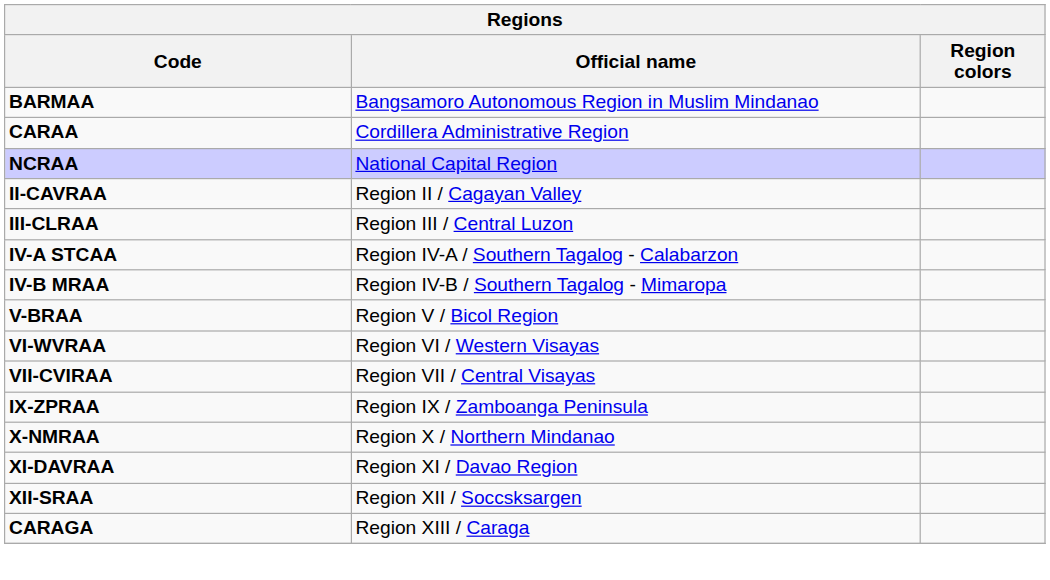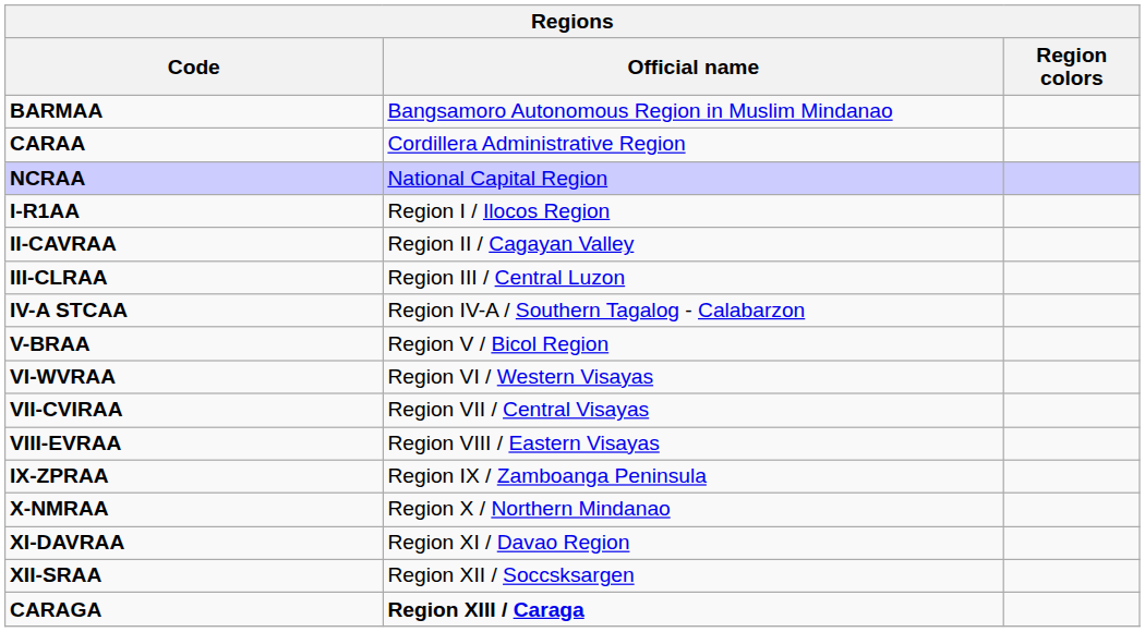 <table class="wikitable">
 <tr>
 <th colspan=3>Regions</th>
 </tr>
 <tr>
 <th style="width:300px;">Code</th>
 <th style="width:500px;">Official name</th>
 <th style="width:100px;">Region colors</th>
 </tr>
 <tr>
 <td align=left><strong>BARMAA</strong></td>
 <td align=left><a href='#'>Bangsamoro Autonomous Region in Muslim Mindanao</a></td>
 <td></td>
 </tr>
 <tr>
 <td align=left><strong>CARAA</strong></td>
 <td align=left><a href='#'>Cordillera Administrative Region</a></td>
 <td></td>
 </tr>
 <tr style="background:#ccf;">
 <td align=left><strong>NCRAA</strong></td>
 <td align=left><a href='#'>National Capital Region</a></td>
 <td></td>
 </tr>
 <tr>
+<td align=left><strong>I-R1AA</strong></td>
+<td align=left>Region I / <a href='#'>Ilocos Region</a></td>
+<td></td>
+</tr>
+<tr>
 <td align=left><strong>II-CAVRAA</strong></td>
 <td align=left>Region II / <a href='#'>Cagayan Valley</a></td>
 <td></td>
 </tr>
 <tr>
 <td align=left><strong>III-CLRAA</strong></td>
 <td align=left>Region III / <a href='#'>Central Luzon</a></td>
 <td></td>
 </tr>
 <tr>
 <td align=left><strong>IV-A STCAA</strong></td>
 <td align=left>Region IV-A / <a href='#'>Southern Tagalog</a> - <a href='#'>Calabarzon</a></td>
 <td></td>
 </tr>
 <tr>
-<td align=left><strong>IV-B MRAA</strong></td>
-<td align=left>Region IV-B / <a href='#'>Southern Tagalog</a> - <a href='#'>Mimaropa</a></td>
-<td></td>
-</tr>
-<tr>
 <td align=left><strong>V-BRAA</strong></td>
 <td align=left>Region V / <a href='#'>Bicol Region</a></td>
 <td></td>
 </tr>
 <tr>
 <td align=left><strong>VI-WVRAA</strong></td>
 <td align=left>Region VI / <a href='#'>Western Visayas</a></td>
 <td></td>
 </tr>
 <tr>
 <td align=left><strong>VII-CVIRAA</strong></td>
 <td align=left>Region VII / <a href='#'>Central Visayas</a></td>
+<td></td>
+</tr>
+<tr>
+<td align=left><strong>VIII-EVRAA</strong></td>
+<td align=left>Region VIII / <a href='#'>Eastern Visayas</a></td>
 <td></td>
 </tr>
 <tr>
 <td align=left><strong>IX-ZPRAA</strong></td>
 <td align=left>Region IX / <a href='#'>Zamboanga Peninsula</a></td>
 <td></td>
 </tr>
 <tr>
 <td align=left><strong>X-NMRAA</strong></td>
 <td align=left>Region X / <a href='#'>Northern Mindanao</a></td>
 <td></td>
 </tr>
 <tr>
 <td align=left><strong>XI-DAVRAA</strong></td>
 <td align=left>Region XI / <a href='#'>Davao Region</a></td>
 <td></td>
 </tr>
 <tr>
 <td align=left><strong>XII-SRAA</strong></td>
 <td align=left>Region XII /  <a href='#'>Soccsksargen</a></td>
 <td></td>
 </tr>
 <tr>
 <td align=left><strong>CARAGA</strong></td>
-<td align=left>Region XIII / <a href='#'>Caraga</a></td>
+<td align=left><strong>Region XIII / <a href='#'>Caraga</a></strong></td>
 <td></td>
 </tr>
 <tr>
 </tr>
 </table>
